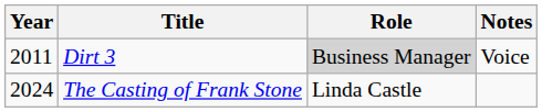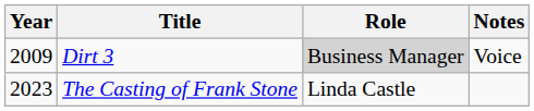 <table class = "wikitable sortable">
 <tr>
 <th>Year</th>
 <th>Title</th>
 <th>Role</th>
 <th>Notes</th>
 </tr>
 <tr>
-<td>2011</td>
+<td>2009</td>
 <td><em><a href='#'>Dirt 3</a></em></td>
 <td style="background: lightgrey;">Business Manager</td>
 <td>Voice</td>
 </tr>
 <tr>
-<td>2024</td>
+<td>2023</td>
 <td><em><a href='#'>The Casting of Frank Stone</a></em></td>
 <td>Linda Castle</td>
 <td></td>
 </tr>
 </table>
